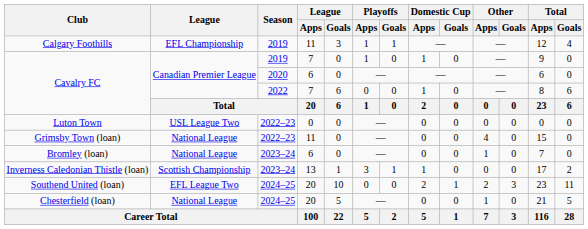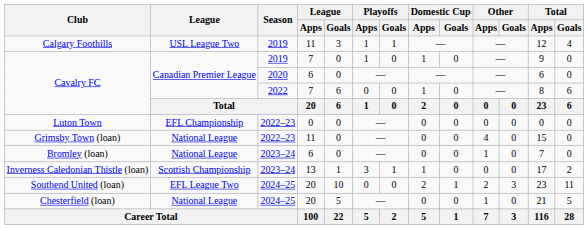 <table class="wikitable" style="text-align: center;">
 <tr>
 <th rowspan="2">Club</th>
 <th rowspan="2">League</th>
 <th rowspan="2">Season</th>
 <th colspan="2">League</th>
 <th colspan="2">Playoffs</th>
 <th colspan="2">Domestic Cup</th>
 <th colspan="2">Other</th>
 <th colspan="2">Total</th>
 </tr>
 <tr>
 <th>Apps</th>
 <th>Goals</th>
 <th>Apps</th>
 <th>Goals</th>
 <th>Apps</th>
 <th>Goals</th>
 <th>Apps</th>
 <th>Goals</th>
 <th>Apps</th>
 <th>Goals</th>
 </tr>
 <tr>
 <td><a href='#'>Calgary Foothills</a></td>
-<td><a href='#'>EFL Championship</a></td>
+<td><a href='#'>USL League Two</a></td>
 <td><a href='#'>2019</a></td>
 <td>11</td>
 <td>3</td>
 <td>1</td>
 <td>1</td>
 <td colspan="2">—</td>
 <td colspan="2">—</td>
 <td>12</td>
 <td>4</td>
 </tr>
 <tr>
 <td rowspan="4"><a href='#'>Cavalry FC</a></td>
 <td rowspan="3"><a href='#'>Canadian Premier League</a></td>
 <td><a href='#'>2019</a></td>
 <td>7</td>
 <td>0</td>
 <td>1</td>
 <td>0</td>
 <td>1</td>
 <td>0</td>
 <td colspan="2">—</td>
 <td>9</td>
 <td>0</td>
 </tr>
 <tr>
 <td><a href='#'>2020</a></td>
 <td>6</td>
 <td>0</td>
 <td colspan="2">—</td>
 <td colspan="2">—</td>
 <td colspan="2">—</td>
 <td>6</td>
 <td>0</td>
 </tr>
 <tr>
 <td><a href='#'>2022</a></td>
 <td>7</td>
 <td>6</td>
 <td>0</td>
 <td>0</td>
 <td>1</td>
 <td>0</td>
 <td colspan="2">—</td>
 <td>8</td>
 <td>6</td>
 </tr>
 <tr>
 <th colspan="2">Total</th>
 <th>20</th>
 <th>6</th>
 <th>1</th>
 <th>0</th>
 <th>2</th>
 <th>0</th>
 <th>0</th>
 <th>0</th>
 <th>23</th>
 <th>6</th>
 </tr>
 <tr>
 <td><a href='#'>Luton Town</a></td>
-<td><a href='#'>USL League Two</a></td>
+<td><a href='#'>EFL Championship</a></td>
 <td><a href='#'>2022–23</a></td>
 <td>0</td>
 <td>0</td>
 <td colspan="2">—</td>
 <td>0</td>
 <td>0</td>
 <td>0</td>
 <td>0</td>
 <td>0</td>
 <td>0</td>
 </tr>
 <tr>
 <td><a href='#'>Grimsby Town</a>  (loan)</td>
 <td><a href='#'>National League</a></td>
 <td><a href='#'>2022–23</a></td>
 <td>11</td>
 <td>0</td>
 <td colspan="2">—</td>
 <td>0</td>
 <td>0</td>
 <td>4</td>
 <td>0</td>
 <td>15</td>
 <td>0</td>
 </tr>
 <tr>
 <td><a href='#'>Bromley</a> (loan)</td>
 <td><a href='#'>National League</a></td>
 <td><a href='#'>2023–24</a></td>
 <td>6</td>
 <td>0</td>
 <td colspan="2">—</td>
 <td>0</td>
 <td>0</td>
 <td>1</td>
 <td>0</td>
 <td>7</td>
 <td>0</td>
 </tr>
 <tr>
 <td><a href='#'>Inverness Caledonian Thistle</a> (loan)</td>
 <td><a href='#'>Scottish Championship</a></td>
 <td><a href='#'>2023–24</a></td>
 <td>13</td>
 <td>1</td>
 <td>3</td>
 <td>1</td>
 <td>1</td>
 <td>0</td>
 <td>0</td>
 <td>0</td>
 <td>17</td>
 <td>2</td>
 </tr>
 <tr>
 <td><a href='#'>Southend United</a> (loan)</td>
 <td><a href='#'>EFL League Two</a></td>
 <td><a href='#'>2024–25</a></td>
 <td>20</td>
 <td>10</td>
 <td>0</td>
 <td>0</td>
 <td>2</td>
 <td>1</td>
 <td>2</td>
 <td>3</td>
 <td>23</td>
 <td>11</td>
 </tr>
 <tr>
 <td><a href='#'>Chesterfield</a>  (loan)</td>
 <td><a href='#'>National League</a></td>
 <td><a href='#'>2024–25</a></td>
 <td>20</td>
 <td>5</td>
 <td colspan="2">—</td>
 <td>0</td>
 <td>0</td>
 <td>1</td>
 <td>0</td>
 <td>21</td>
 <td>5</td>
 </tr>
 <tr>
 <th colspan="3">Career Total</th>
 <th>100</th>
 <th>22</th>
 <th>5</th>
 <th>2</th>
 <th>5</th>
 <th>1</th>
 <th>7</th>
 <th>3</th>
 <th>116</th>
 <th>28</th>
 </tr>
 </table>
